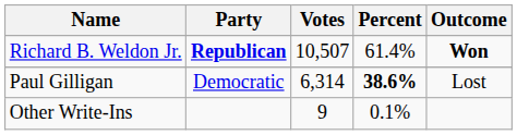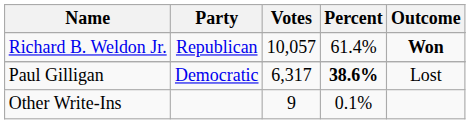 <table class=wikitable style="text-align:center">
 <tr>
 <th>Name</th>
 <th>Party</th>
 <th>Votes</th>
 <th>Percent</th>
 <th>Outcome</th>
 </tr>
 <tr>
 </tr>
 <tr>
 <td align=left><a href='#'>Richard B. Weldon Jr.</a></td>
-<td><strong><a href='#'>Republican</a></strong></td>
-<td>10,507</td>
+<td><a href='#'>Republican</a></td>
+<td>10,057</td>
 <td>61.4%</td>
 <td><strong>Won</strong></td>
 </tr>
 <tr>
 </tr>
 <tr>
 <td align=left>Paul Gilligan</td>
 <td><a href='#'>Democratic</a></td>
-<td>6,314</td>
+<td>6,317</td>
 <td><strong>38.6%</strong></td>
 <td>Lost</td>
 </tr>
 <tr>
 <td align=left>Other Write-Ins</td>
 <td></td>
 <td>9</td>
 <td>0.1%</td>
 <td></td>
 </tr>
 </table>
